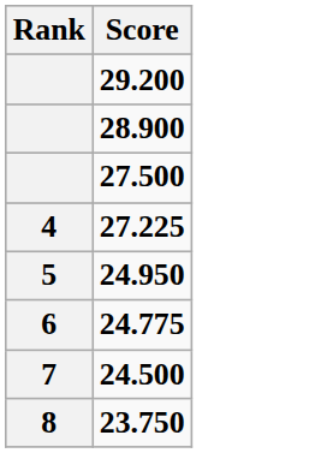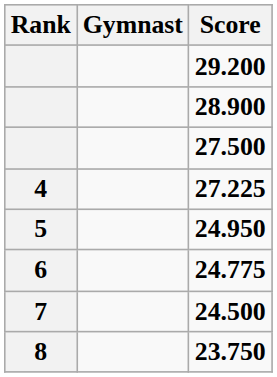 <table class="wikitable sortable">
 <tr>
 <th scope="col">Rank</th>
+<th scope="col">Gymnast</th>
 <th scope="col">Score</th>
 </tr>
 <tr>
 <th scope="row"></th>
+<td></td>
 <td><strong>29.200</strong></td>
 </tr>
 <tr>
 <th scope="row"></th>
+<td></td>
 <td><strong>28.900</strong></td>
 </tr>
 <tr>
 <th scope="row"></th>
+<td></td>
 <td><strong>27.500</strong></td>
 </tr>
 <tr>
 <th scope="row">4</th>
+<td></td>
 <td><strong>27.225</strong></td>
 </tr>
 <tr>
 <th scope="row">5</th>
+<td></td>
 <td><strong>24.950</strong></td>
 </tr>
 <tr>
 <th scope="row">6</th>
+<td></td>
 <td><strong>24.775</strong></td>
 </tr>
 <tr>
 <th scope="row">7</th>
+<td></td>
 <td><strong>24.500</strong></td>
 </tr>
 <tr>
 <th scope="row">8</th>
+<td></td>
 <td><strong>23.750</strong></td>
 </tr>
 </table>
